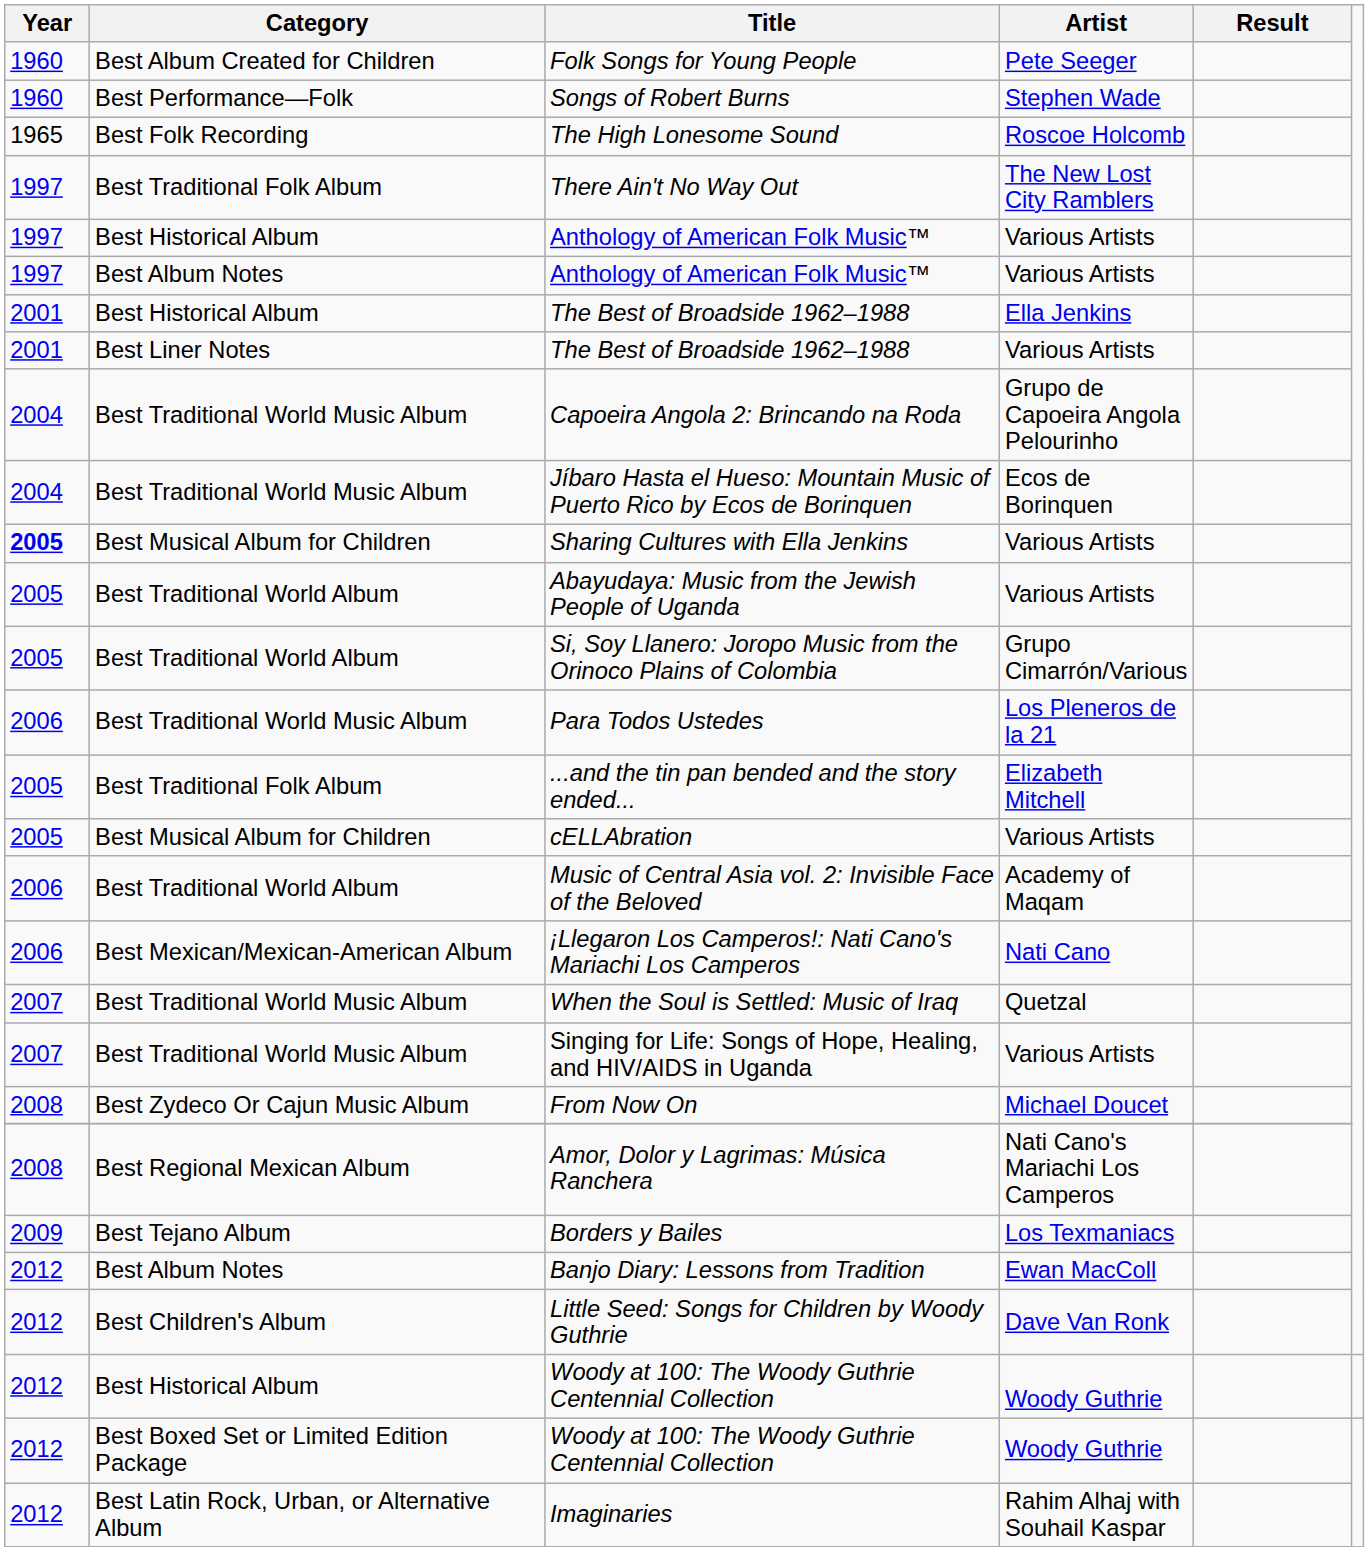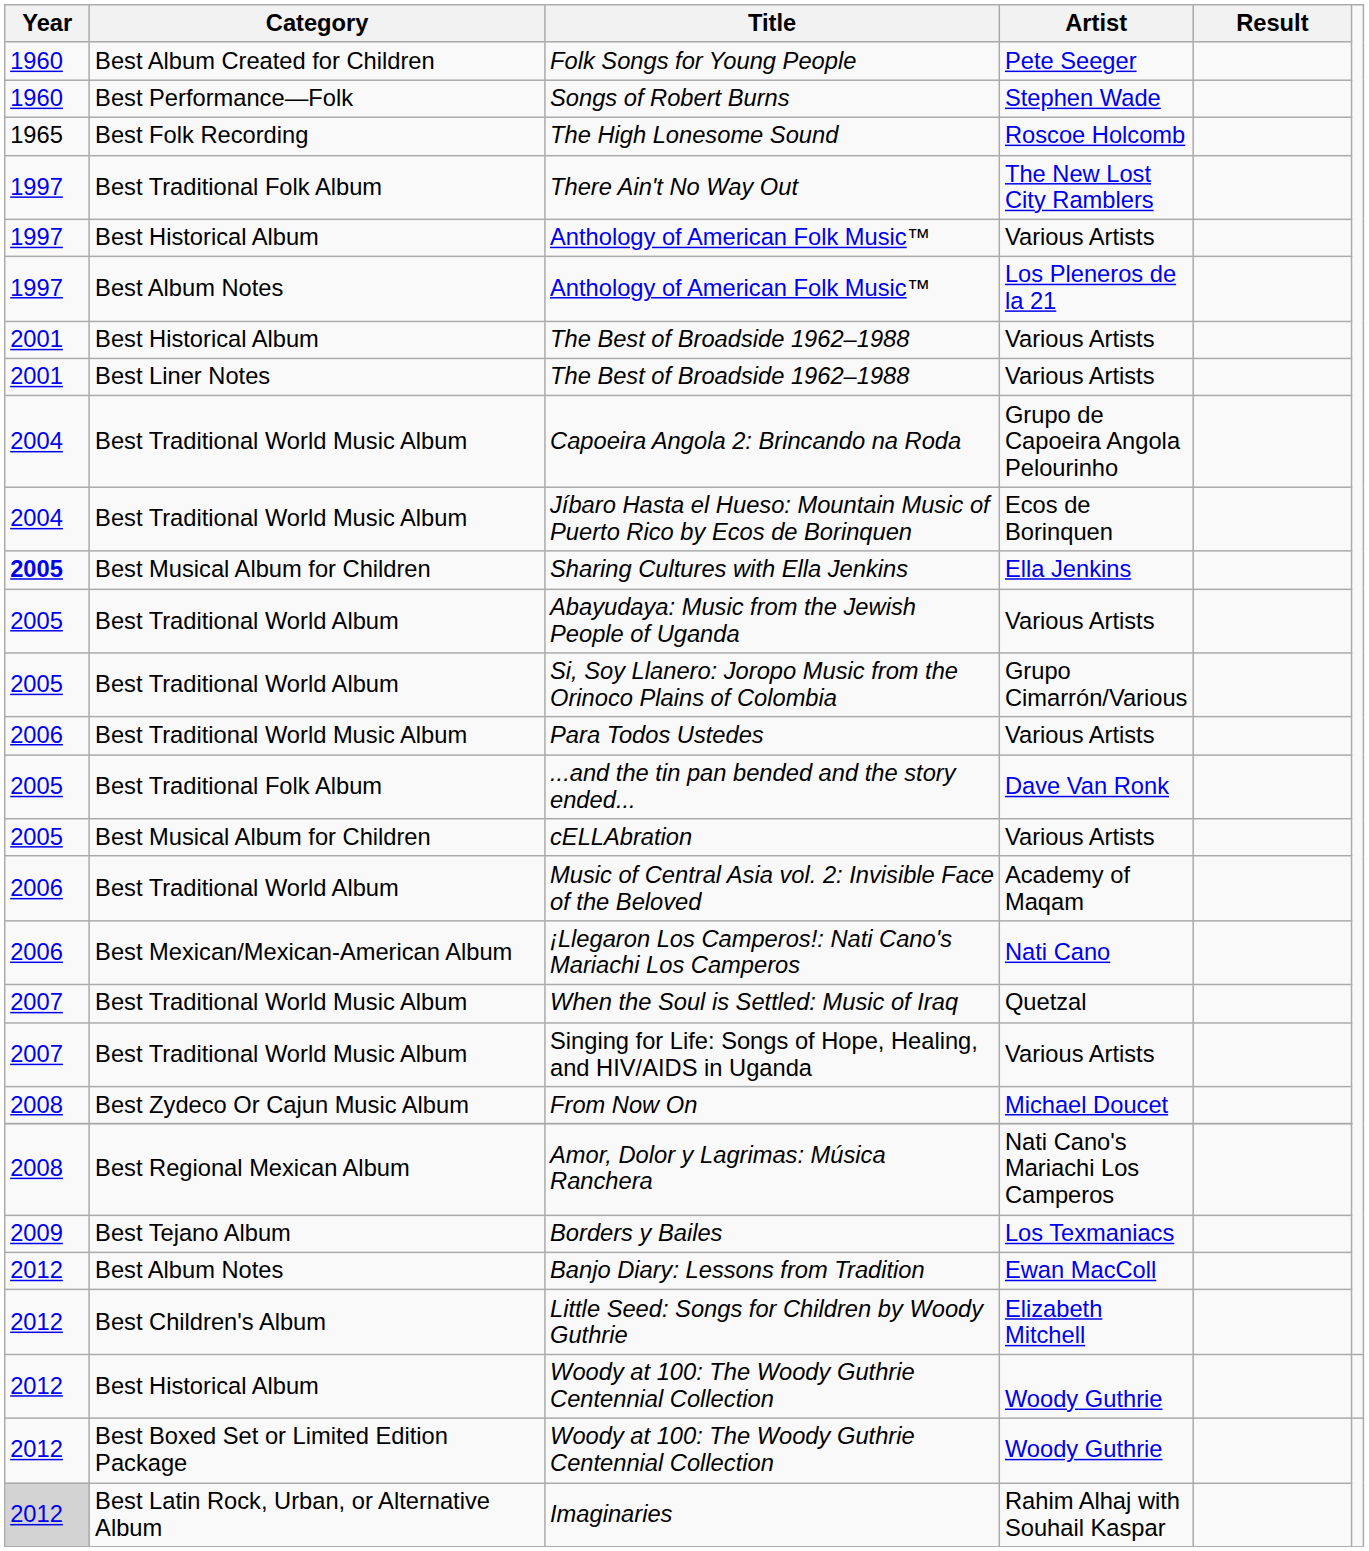 <table class=wikitable>
 <tr>
 <th style="width:50px;">Year</th>
 <th style="width:300px;">Category</th>
 <th style="width:300px;">Title</th>
 <th style="width:100px;">Artist</th>
 <th style="width:100px;">Result</th>
 </tr>
 <tr>
 <td><a href='#'>1960</a></td>
 <td>Best Album Created for Children</td>
 <td><em>Folk Songs for Young People</em></td>
 <td><a href='#'>Pete Seeger</a></td>
 <td></td>
 </tr>
 <tr>
 <td><a href='#'>1960</a></td>
 <td>Best Performance—Folk</td>
 <td><em>Songs of Robert Burns</em></td>
 <td><a href='#'>Stephen Wade</a></td>
 <td></td>
 </tr>
 <tr>
 <td>1965</td>
 <td>Best Folk Recording</td>
 <td><em>The High Lonesome Sound</em></td>
 <td><a href='#'>Roscoe Holcomb</a></td>
 <td></td>
 </tr>
 <tr>
 <td><a href='#'>1997</a></td>
 <td>Best Traditional Folk Album</td>
 <td><em>There Ain't No Way Out</em></td>
 <td><a href='#'>The New Lost City Ramblers</a></td>
 <td></td>
 </tr>
 <tr>
 <td><a href='#'>1997</a></td>
 <td>Best Historical Album</td>
 <td><a href='#'>Anthology of American Folk Music</a>™</td>
 <td>Various Artists</td>
 <td></td>
 </tr>
 <tr |->
 <td><a href='#'>1997</a></td>
 <td>Best Album Notes</td>
 <td><a href='#'>Anthology of American Folk Music</a>™</td>
-<td>Various Artists</td>
+<td><a href='#'>Los Pleneros de la 21</a></td>
 <td></td>
 </tr>
 <tr>
 <td><a href='#'>2001</a></td>
 <td>Best Historical Album</td>
 <td><em>The Best of Broadside 1962–1988</em></td>
-<td><a href='#'>Ella Jenkins</a></td>
+<td>Various Artists</td>
 <td></td>
 </tr>
 <tr>
 <td><a href='#'>2001</a></td>
 <td>Best Liner Notes</td>
 <td><em>The Best of Broadside 1962–1988</em></td>
 <td>Various Artists</td>
 <td></td>
 </tr>
 <tr>
 <td><a href='#'>2004</a></td>
 <td>Best Traditional World Music Album</td>
 <td><em>Capoeira Angola 2: Brincando na Roda</em></td>
 <td>Grupo de Capoeira Angola Pelourinho</td>
 <td></td>
 </tr>
 <tr>
 <td><a href='#'>2004</a></td>
 <td>Best Traditional World Music Album</td>
 <td><em>Jíbaro Hasta el Hueso: Mountain Music of Puerto Rico by Ecos de Borinquen</em></td>
 <td>Ecos de Borinquen</td>
 <td></td>
 </tr>
 <tr>
 <td><strong><a href='#'>2005</a></strong></td>
 <td>Best Musical Album for Children</td>
 <td><em>Sharing Cultures with Ella Jenkins</em></td>
-<td>Various Artists</td>
+<td><a href='#'>Ella Jenkins</a></td>
 <td></td>
 </tr>
 <tr>
 <td><a href='#'>2005</a></td>
 <td>Best Traditional World Album</td>
 <td><em>Abayudaya: Music from the Jewish People of Uganda</em></td>
 <td>Various Artists</td>
 <td></td>
 </tr>
 <tr |->
 <td><a href='#'>2005</a></td>
 <td>Best Traditional World Album</td>
 <td><em>Si, Soy Llanero: Joropo Music from the Orinoco Plains of Colombia</em></td>
 <td>Grupo Cimarrón/Various</td>
 <td></td>
 </tr>
 <tr |->
 <td><a href='#'>2006</a></td>
 <td>Best Traditional World Music Album</td>
 <td><em>Para Todos Ustedes</em></td>
-<td><a href='#'>Los Pleneros de la 21</a></td>
+<td>Various Artists</td>
 <td></td>
 </tr>
 <tr |->
 <td><a href='#'>2005</a></td>
 <td>Best Traditional Folk Album</td>
 <td><em>...and the tin pan bended and the story ended...</em></td>
-<td><a href='#'>Elizabeth Mitchell</a></td>
+<td><a href='#'>Dave Van Ronk</a></td>
 <td></td>
 </tr>
 <tr |->
 <td><a href='#'>2005</a></td>
 <td>Best Musical Album for Children</td>
 <td><em>cELLAbration</em></td>
 <td>Various Artists</td>
 <td></td>
 </tr>
 <tr>
 <td><a href='#'>2006</a></td>
 <td>Best Traditional World Album</td>
 <td><em>Music of Central Asia vol. 2: Invisible Face of the Beloved</em></td>
 <td>Academy of Maqam</td>
 <td></td>
 </tr>
 <tr |->
 <td><a href='#'>2006</a></td>
 <td>Best Mexican/Mexican-American Album</td>
 <td><em>¡Llegaron Los Camperos!: Nati Cano's Mariachi Los Camperos</em></td>
 <td><a href='#'>Nati Cano</a></td>
 <td></td>
 </tr>
 <tr |->
 <td><a href='#'>2007</a></td>
 <td>Best Traditional World Music Album</td>
 <td><em>When the Soul is Settled: Music of Iraq</em></td>
 <td>Quetzal</td>
 <td></td>
 </tr>
 <tr |->
 <td><a href='#'>2007</a></td>
 <td>Best Traditional World Music Album</td>
 <td>Singing for Life: Songs of Hope, Healing, and HIV/AIDS in Uganda</td>
 <td>Various Artists</td>
 <td></td>
 </tr>
 <tr |->
 <td><a href='#'>2008</a></td>
 <td>Best Zydeco Or Cajun Music Album</td>
 <td><em>From Now On</em></td>
 <td><a href='#'>Michael Doucet</a></td>
 <td></td>
 </tr>
 <tr |->
 </tr>
 <tr>
 <td><a href='#'>2008</a></td>
 <td>Best Regional Mexican Album</td>
 <td><em>Amor, Dolor y Lagrimas: Música Ranchera</em></td>
 <td>Nati Cano's Mariachi Los Camperos</td>
 <td></td>
 </tr>
 <tr>
 <td><a href='#'>2009</a></td>
 <td>Best Tejano Album</td>
 <td><em>Borders y Bailes</em></td>
 <td><a href='#'>Los Texmaniacs</a></td>
 <td></td>
 </tr>
 <tr>
 <td><a href='#'>2012</a></td>
 <td>Best Album Notes</td>
 <td><em>Banjo Diary: Lessons from Tradition</em></td>
 <td><a href='#'>Ewan MacColl</a></td>
 <td></td>
 </tr>
 <tr |->
 <td><a href='#'>2012</a></td>
 <td>Best Children's Album</td>
 <td><em>Little Seed: Songs for Children by Woody Guthrie</em></td>
-<td><a href='#'>Dave Van Ronk</a></td>
+<td><a href='#'>Elizabeth Mitchell</a></td>
 <td></td>
 </tr>
 <tr |->
 <td><a href='#'>2012</a></td>
 <td>Best Historical Album</td>
 <td><em>Woody at 100: The Woody Guthrie Centennial Collection</em></td>
 <td><br><a href='#'>Woody Guthrie</a></td>
 <td></td>
 <td></td>
 </tr>
 <tr |->
 <td><a href='#'>2012</a></td>
 <td>Best Boxed Set or Limited Edition Package</td>
 <td><em>Woody at 100: The Woody Guthrie Centennial Collection</em></td>
 <td><a href='#'>Woody Guthrie</a></td>
 <td></td>
 </tr>
 <tr>
-<td><a href='#'>2012</a></td>
+<td style="background: lightgrey;"><a href='#'>2012</a></td>
 <td>Best Latin Rock, Urban, or Alternative Album</td>
 <td><em>Imaginaries</em></td>
 <td>Rahim Alhaj with Souhail Kaspar</td>
 <td></td>
 </tr>
 <tr |->
 </tr>
 <tr>
 </tr>
 </table>
